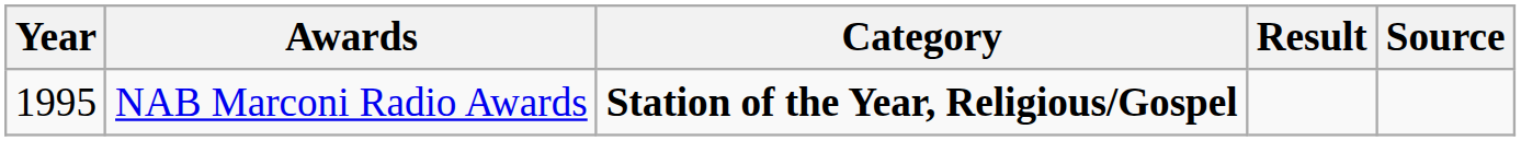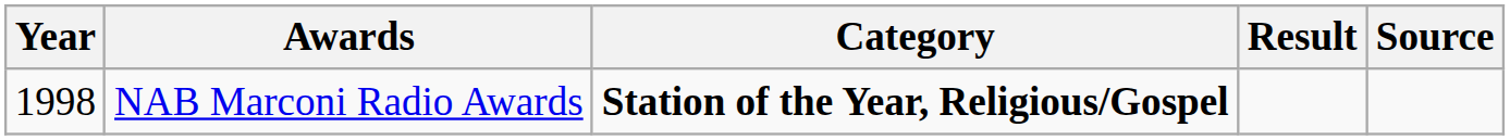 <table class="wikitable">
 <tr>
 <th>Year</th>
 <th>Awards</th>
 <th>Category</th>
 <th>Result</th>
 <th>Source</th>
 </tr>
 <tr>
-<td>1995</td>
+<td>1998</td>
 <td><a href='#'>NAB Marconi Radio Awards</a></td>
 <td><strong>Station of the Year, Religious/Gospel</strong></td>
 <td></td>
 <td></td>
 </tr>
 </table>
